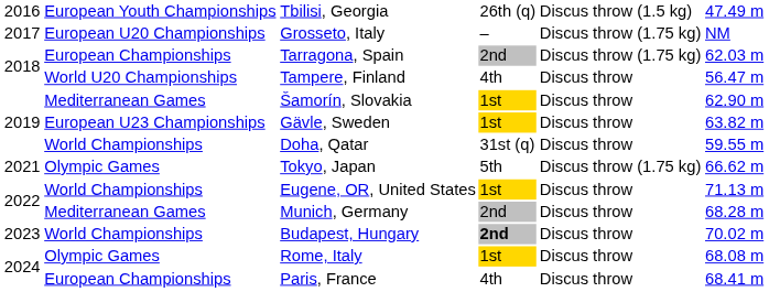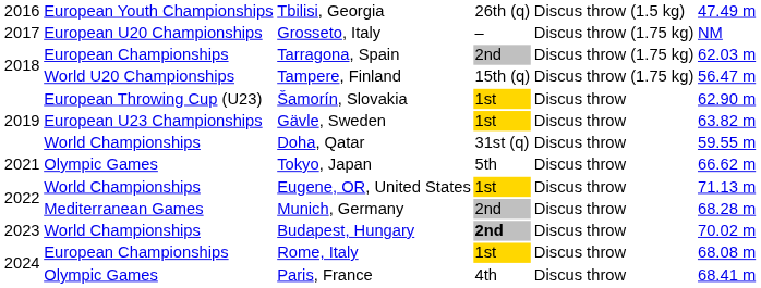 <table>
 <tr>
 <td>2016</td>
 <td><a href='#'>European Youth Championships</a></td>
 <td><a href='#'>Tbilisi</a>, Georgia</td>
 <td>26th (q)</td>
 <td>Discus throw (1.5 kg)</td>
 <td><a href='#'>47.49 m</a></td>
 </tr>
 <tr>
 <td>2017</td>
 <td><a href='#'>European U20 Championships</a></td>
 <td><a href='#'>Grosseto</a>, Italy</td>
 <td>–</td>
 <td>Discus throw (1.75 kg)</td>
 <td><a href='#'>NM</a></td>
 </tr>
 <tr>
 <td rowspan=2>2018</td>
 <td><a href='#'>European Championships</a></td>
 <td><a href='#'>Tarragona</a>, Spain</td>
 <td bgcolor=silver>2nd</td>
 <td>Discus throw (1.75 kg)</td>
 <td><a href='#'>62.03 m</a></td>
 </tr>
 <tr>
 <td><a href='#'>World U20 Championships</a></td>
 <td><a href='#'>Tampere</a>, Finland</td>
-<td>4th</td>
-<td>Discus throw</td>
+<td>15th (q)</td>
+<td>Discus throw (1.75 kg)</td>
 <td><a href='#'>56.47 m</a></td>
 </tr>
 <tr>
 <td rowspan=3>2019</td>
-<td><a href='#'>Mediterranean Games</a></td>
+<td><a href='#'>European Throwing Cup</a> (U23)</td>
 <td><a href='#'>Šamorín</a>, Slovakia</td>
 <td bgcolor=gold>1st</td>
 <td>Discus throw</td>
 <td><a href='#'>62.90 m</a></td>
 </tr>
 <tr>
 <td><a href='#'>European U23 Championships</a></td>
 <td><a href='#'>Gävle</a>, Sweden</td>
 <td bgcolor=gold>1st</td>
 <td>Discus throw</td>
 <td><a href='#'>63.82 m</a></td>
 </tr>
 <tr>
 <td><a href='#'>World Championships</a></td>
 <td><a href='#'>Doha</a>, Qatar</td>
 <td>31st (q)</td>
 <td>Discus throw</td>
 <td><a href='#'>59.55 m</a></td>
 </tr>
 <tr>
 <td>2021</td>
 <td><a href='#'>Olympic Games</a></td>
 <td><a href='#'>Tokyo</a>, Japan</td>
 <td>5th</td>
-<td>Discus throw (1.75 kg)</td>
+<td>Discus throw</td>
 <td><a href='#'>66.62 m</a></td>
 </tr>
 <tr>
 <td rowspan=2>2022</td>
 <td><a href='#'>World Championships</a></td>
 <td><a href='#'>Eugene, OR</a>, United States</td>
 <td bgcolor=gold>1st</td>
 <td>Discus throw</td>
 <td><a href='#'>71.13 m</a> </td>
 </tr>
 <tr>
 <td><a href='#'>Mediterranean Games</a></td>
 <td><a href='#'>Munich</a>, Germany</td>
 <td bgcolor=silver>2nd</td>
 <td>Discus throw</td>
 <td><a href='#'>68.28 m</a></td>
 </tr>
 <tr>
 <td>2023</td>
 <td><a href='#'>World Championships</a></td>
 <td><a href='#'>Budapest, Hungary</a></td>
 <td bgcolor=silver><strong>2nd</strong></td>
 <td>Discus throw</td>
 <td><a href='#'>70.02 m</a></td>
 </tr>
 <tr>
 <td rowspan=2>2024</td>
-<td><a href='#'>Olympic Games</a></td>
+<td><a href='#'>European Championships</a></td>
 <td><a href='#'>Rome, Italy</a></td>
 <td bgcolor=gold>1st</td>
 <td>Discus throw</td>
 <td><a href='#'>68.08 m</a></td>
 </tr>
 <tr>
-<td><a href='#'>European Championships</a></td>
+<td><a href='#'>Olympic Games</a></td>
 <td><a href='#'>Paris</a>, France</td>
 <td>4th</td>
 <td>Discus throw</td>
 <td><a href='#'>68.41 m</a></td>
 </tr>
 </table>
